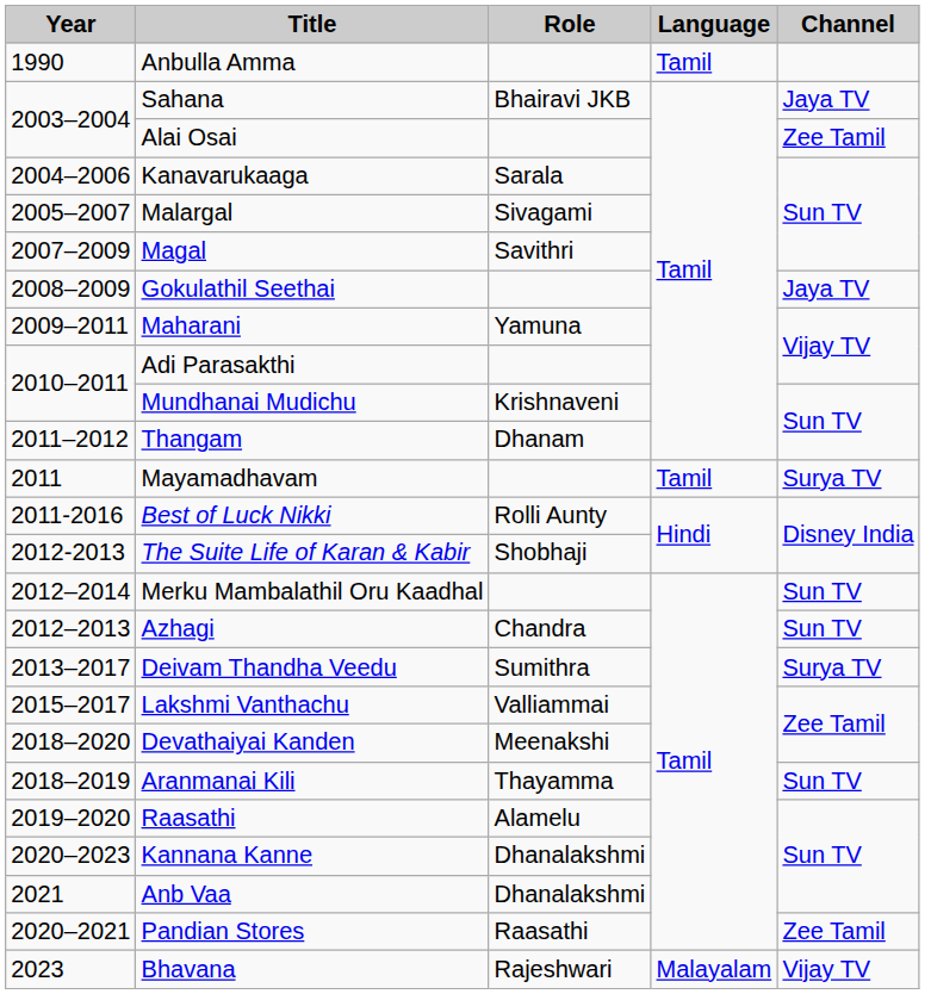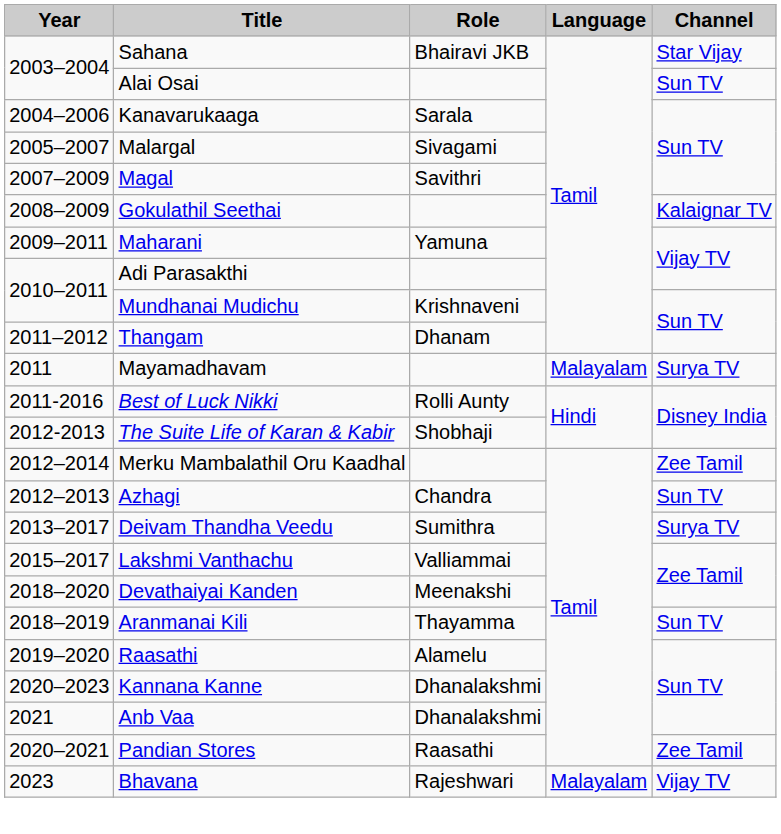 <table class="wikitable">
 <tr>
 <th style="background:#ccc;">Year</th>
 <th style="background:#ccc;">Title</th>
 <th style="background:#ccc;">Role</th>
 <th style="background:#ccc;">Language</th>
 <th style="background:#ccc;">Channel</th>
 </tr>
 <tr>
-<td>1990</td>
-<td>Anbulla Amma</td>
-<td></td>
-<td><a href='#'>Tamil</a></td>
-<td></td>
-</tr>
-<tr>
 <td rowspan="2">2003–2004</td>
 <td>Sahana</td>
 <td>Bhairavi JKB</td>
 <td rowspan="10"><a href='#'>Tamil</a></td>
-<td><a href='#'>Jaya TV</a></td>
+<td><a href='#'>Star Vijay</a></td>
 </tr>
 <tr>
 <td>Alai Osai</td>
 <td></td>
-<td><a href='#'>Zee Tamil</a></td>
+<td><a href='#'>Sun TV</a></td>
 </tr>
 <tr>
 <td>2004–2006</td>
 <td>Kanavarukaaga</td>
 <td>Sarala</td>
 <td rowspan="3"><a href='#'>Sun TV</a></td>
 </tr>
 <tr>
 <td>2005–2007</td>
 <td>Malargal</td>
 <td>Sivagami</td>
 </tr>
 <tr>
 <td>2007–2009</td>
 <td><a href='#'>Magal</a></td>
 <td>Savithri</td>
 </tr>
 <tr>
 <td>2008–2009</td>
 <td><a href='#'>Gokulathil Seethai</a></td>
 <td></td>
-<td><a href='#'>Jaya TV</a></td>
+<td><a href='#'>Kalaignar TV</a></td>
 </tr>
 <tr>
 <td>2009–2011</td>
 <td><a href='#'>Maharani</a></td>
 <td>Yamuna</td>
 <td rowspan="2"><a href='#'>Vijay TV</a></td>
 </tr>
 <tr>
 <td rowspan="2">2010–2011</td>
 <td>Adi Parasakthi</td>
 <td></td>
 </tr>
 <tr>
 <td><a href='#'>Mundhanai Mudichu</a></td>
 <td>Krishnaveni</td>
 <td rowspan="2"><a href='#'>Sun TV</a></td>
 </tr>
 <tr>
 <td>2011–2012</td>
 <td><a href='#'>Thangam</a></td>
 <td>Dhanam</td>
 </tr>
 <tr>
 <td>2011</td>
 <td>Mayamadhavam</td>
 <td></td>
-<td><a href='#'>Tamil</a></td>
+<td><a href='#'>Malayalam</a></td>
 <td><a href='#'>Surya TV</a></td>
 </tr>
 <tr>
 <td>2011-2016</td>
 <td><em><a href='#'>Best of Luck Nikki</a></em></td>
 <td>Rolli Aunty</td>
 <td rowspan="2"><a href='#'>Hindi</a></td>
 <td rowspan="2"><a href='#'>Disney India</a></td>
 </tr>
 <tr>
 <td>2012-2013</td>
 <td><em><a href='#'>The Suite Life of Karan & Kabir</a></em></td>
 <td>Shobhaji</td>
 </tr>
 <tr>
 <td>2012–2014</td>
 <td>Merku Mambalathil Oru Kaadhal</td>
 <td></td>
 <td rowspan="10"><a href='#'>Tamil</a></td>
-<td><a href='#'>Sun TV</a></td>
+<td><a href='#'>Zee Tamil</a></td>
 </tr>
 <tr>
 <td>2012–2013</td>
 <td><a href='#'>Azhagi</a></td>
 <td>Chandra</td>
 <td><a href='#'>Sun TV</a></td>
 </tr>
 <tr>
 <td>2013–2017</td>
 <td><a href='#'>Deivam Thandha Veedu</a></td>
 <td>Sumithra</td>
 <td><a href='#'>Surya TV</a></td>
 </tr>
 <tr>
 <td>2015–2017</td>
 <td><a href='#'>Lakshmi Vanthachu</a></td>
 <td>Valliammai</td>
 <td rowspan="2"><a href='#'>Zee Tamil</a></td>
 </tr>
 <tr>
 <td>2018–2020</td>
 <td><a href='#'>Devathaiyai Kanden</a></td>
 <td>Meenakshi</td>
 </tr>
 <tr>
 <td>2018–2019</td>
 <td><a href='#'>Aranmanai Kili</a></td>
 <td>Thayamma</td>
 <td><a href='#'>Sun TV</a></td>
 </tr>
 <tr>
 <td>2019–2020</td>
 <td><a href='#'>Raasathi</a></td>
 <td>Alamelu</td>
 <td rowspan="3"><a href='#'>Sun TV</a></td>
 </tr>
 <tr>
 <td>2020–2023</td>
 <td><a href='#'>Kannana Kanne</a></td>
 <td>Dhanalakshmi</td>
 </tr>
 <tr>
 <td>2021</td>
 <td><a href='#'>Anb Vaa</a></td>
 <td>Dhanalakshmi</td>
 </tr>
 <tr>
 <td>2020–2021</td>
 <td><a href='#'>Pandian Stores</a></td>
 <td>Raasathi</td>
 <td><a href='#'>Zee Tamil</a></td>
 </tr>
 <tr>
 <td>2023</td>
 <td><a href='#'>Bhavana</a></td>
 <td>Rajeshwari</td>
 <td><a href='#'>Malayalam</a></td>
 <td><a href='#'>Vijay TV</a></td>
 </tr>
 </table>
